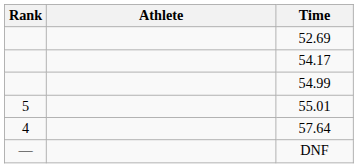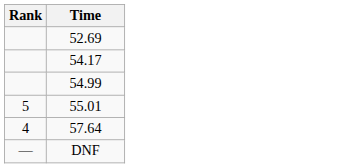 <table class=wikitable style="text-align:center">
 <tr>
 <th width=40>Rank</th>
-<th width=250>Athlete</th>
 <th width=80>Time</th>
 </tr>
 <tr>
 <td></td>
-<td align=left></td>
 <td>52.69</td>
 </tr>
 <tr>
 <td></td>
-<td align=left></td>
 <td>54.17</td>
 </tr>
 <tr>
 <td></td>
-<td align=left></td>
 <td>54.99</td>
 </tr>
 <tr>
 <td>5</td>
-<td align=left></td>
 <td>55.01</td>
 </tr>
 <tr>
 <td>4</td>
-<td align=left></td>
 <td>57.64</td>
 </tr>
 <tr>
 <td>—</td>
-<td align=left></td>
 <td>DNF</td>
 </tr>
 </table>
